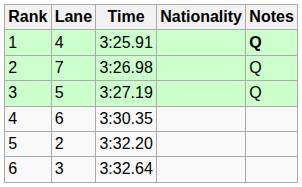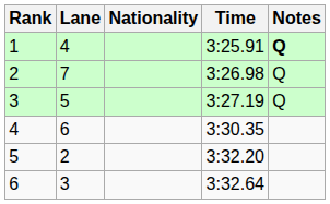 <table class="wikitable">
 <tr>
 <th>Rank</th>
 <th>Lane</th>
+<th>Nationality</th>
 <th>Time</th>
-<th>Nationality</th>
 <th>Notes</th>
 </tr>
 <tr bgcolor=ccffcc>
 <td>1</td>
 <td>4</td>
+<td></td>
 <td>3:25.91</td>
-<td></td>
 <td><strong>Q</strong></td>
 </tr>
 <tr bgcolor=ccffcc>
 <td>2</td>
 <td>7</td>
+<td></td>
 <td>3:26.98</td>
-<td></td>
 <td>Q</td>
 </tr>
 <tr bgcolor=ccffcc>
 <td>3</td>
 <td>5</td>
+<td></td>
 <td>3:27.19</td>
-<td></td>
 <td>Q</td>
 </tr>
 <tr>
 <td>4</td>
 <td>6</td>
+<td></td>
 <td>3:30.35</td>
-<td></td>
 <td></td>
 </tr>
 <tr>
 <td>5</td>
 <td>2</td>
+<td></td>
 <td>3:32.20</td>
-<td></td>
 <td></td>
 </tr>
 <tr>
 <td>6</td>
 <td>3</td>
+<td></td>
 <td>3:32.64</td>
-<td></td>
 <td></td>
 </tr>
 </table>
